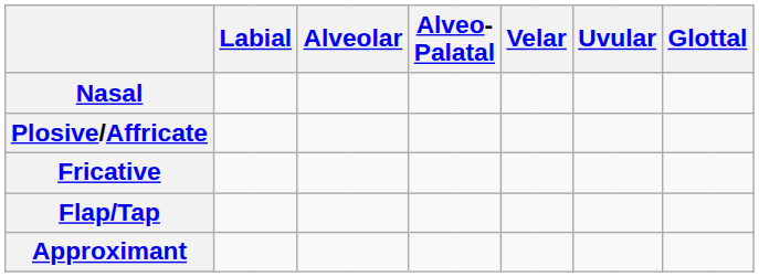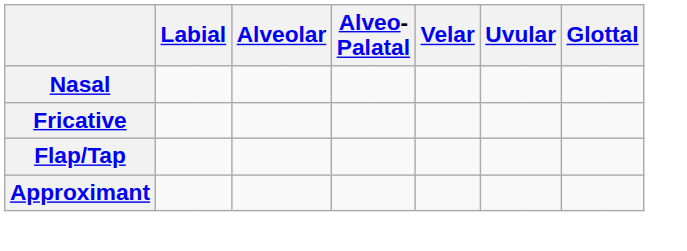 <table class="wikitable" style="text-align: center;">
 <tr>
 <th> </th>
 <th colspan="2"><a href='#'>Labial</a></th>
 <th colspan="2"><a href='#'>Alveolar</a></th>
 <th colspan="2"><a href='#'>Alveo</a>-<br><a href='#'>Palatal</a></th>
 <th colspan="2"><a href='#'>Velar</a></th>
 <th colspan="2"><a href='#'>Uvular</a></th>
 <th colspan="2"><a href='#'>Glottal</a></th>
 </tr>
 <tr>
 <th><a href='#'>Nasal</a></th>
 <td colspan="2"></td>
 <td colspan="2"></td>
 <td colspan="2"> </td>
 <td colspan="2"></td>
 <td colspan="2"> </td>
 <td colspan="2"> </td>
-</tr>
-<tr>
-<th><a href='#'>Plosive</a>/<a href='#'>Affricate</a></th>
-<td style="border-right-width: 0;"></td>
-<td style="border-left-width: 0;"></td>
-<td style="border-right-width: 0;"></td>
-<td style="border-left-width: 0;"></td>
-<td style="border-right-width: 0;"></td>
-<td style="border-left-width: 0;"></td>
-<td style="border-right-width: 0;"></td>
-<td style="border-left-width: 0;"></td>
-<td style="border-right-width: 0;"></td>
-<td style="border-left-width: 0;"> </td>
-<td style="border-right-width: 0;"> </td>
-<td style="border-left-width: 0;"> </td>
 </tr>
 <tr>
 <th><a href='#'>Fricative</a></th>
 <td style="border-right-width: 0;"> </td>
 <td style="border-left-width: 0;"></td>
 <td style="border-right-width: 0;"></td>
 <td style="border-left-width: 0;"></td>
 <td style="border-right-width: 0;"></td>
 <td style="border-left-width: 0;"> </td>
 <td style="border-right-width: 0;"> </td>
 <td style="border-left-width: 0;"> </td>
 <td style="border-right-width: 0;"></td>
 <td style="border-left-width: 0;"></td>
 <td style="border-right-width: 0;"> </td>
 <td style="border-left-width: 0;"></td>
 </tr>
 <tr>
 <th><a href='#'>Flap/Tap</a></th>
 <td style="border-right-width: 0;"> </td>
 <td style="border-left-width: 0;"> </td>
 <td colspan="2" style="border-right-width: 0;"></td>
 <td style="border-right-width: 0;"> </td>
 <td style="border-left-width: 0;"> </td>
 <td style="border-right-width: 0;"> </td>
 <td style="border-left-width: 0;"> </td>
 <td style="border-right-width: 0;"> </td>
 <td style="border-left-width: 0;"> </td>
 <td style="border-right-width: 0;"> </td>
 <td style="border-left-width: 0;"> </td>
 </tr>
 <tr>
 <th><a href='#'>Approximant</a></th>
 <td colspan="2" style="border-right-width: 0;"> </td>
 <td colspan="2" style="border-right-width: 0;"></td>
 <td colspan="2" style="border-right-width: 0;"></td>
 <td style="border-right-width: 0;"> </td>
 <td style="border-left-width: 0;"> </td>
 <td style="border-right-width: 0;"> </td>
 <td style="border-left-width: 0;"> </td>
 <td style="border-right-width: 0;"> </td>
 <td style="border-left-width: 0;"> </td>
 </tr>
 </table>
